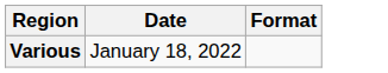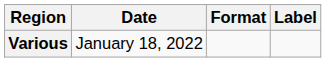 <table class="wikitable plainrowheaders">
 <tr>
 <th scope="col">Region</th>
 <th scope="col">Date</th>
 <th scope="col">Format</th>
+<th scope="col">Label</th>
 </tr>
 <tr>
 <th scope="row">Various</th>
 <td>January 18, 2022</td>
 <td></td>
+<td></td>
 </tr>
 </table>
